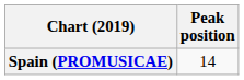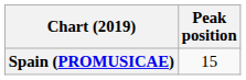 <table class="wikitable sortable plainrowheaders" style="text-align:center">
 <tr>
 <th scope="col">Chart (2019)</th>
 <th scope="col">Peak<br>position</th>
 </tr>
 <tr>
 <th scope="row">Spain (<a href='#'>PROMUSICAE</a>)</th>
-<td>14</td>
+<td>15</td>
 </tr>
 </table>
